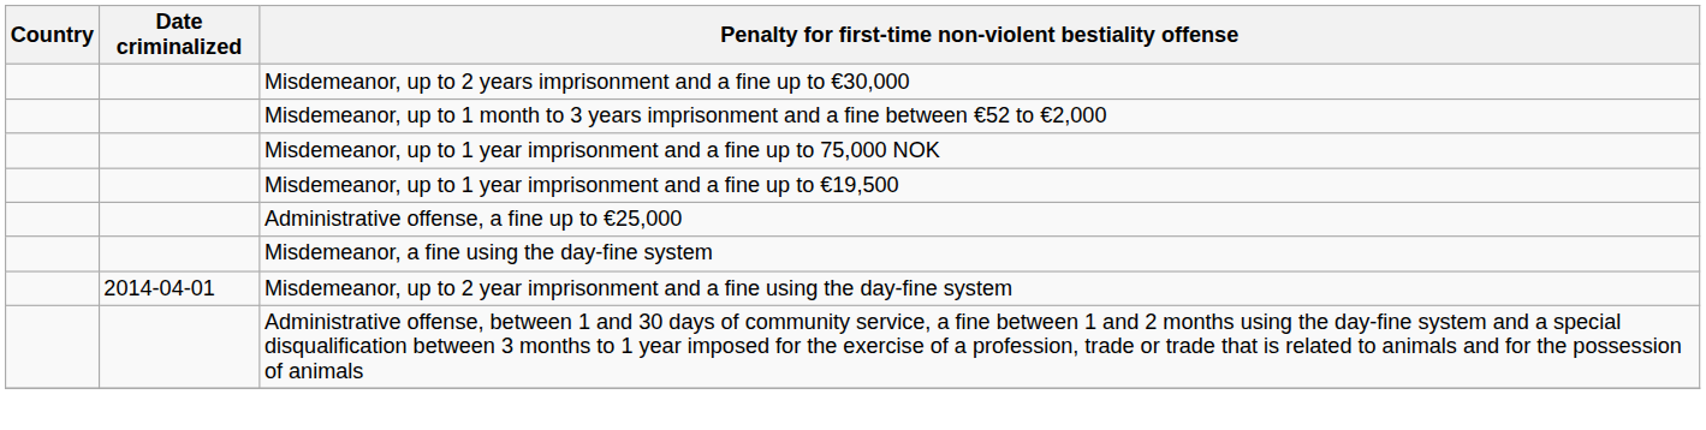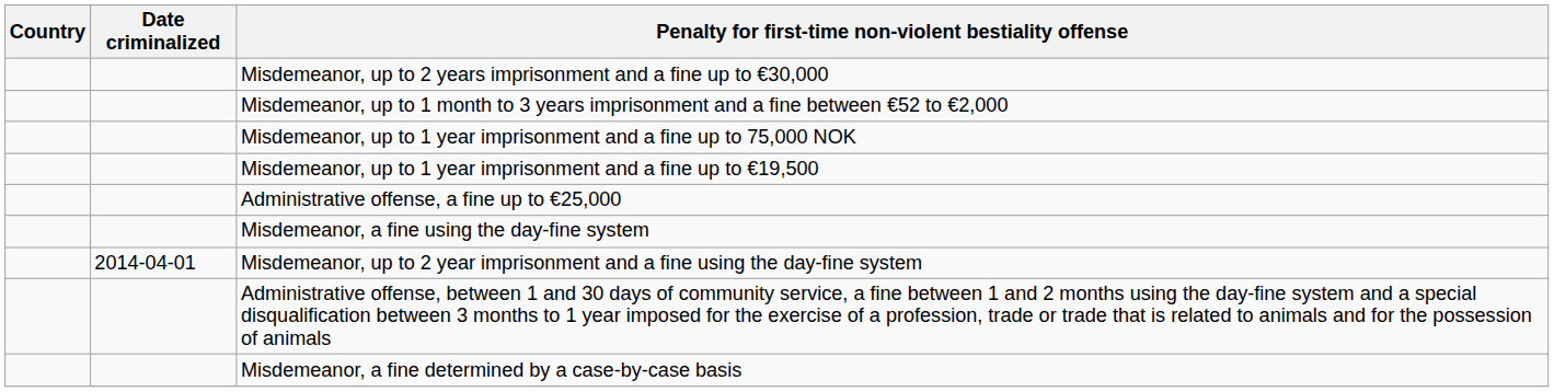 <table class="wikitable sortable">
 <tr>
 <th>Country</th>
 <th>Date criminalized</th>
 <th>Penalty for first-time non-violent bestiality offense</th>
 </tr>
 <tr>
 <td></td>
 <td></td>
 <td data-sort-value="9">Misdemeanor, up to 2 years imprisonment and a fine up to €30,000</td>
 </tr>
 <tr>
 <td></td>
 <td></td>
 <td data-sort-value="5">Misdemeanor, up to 1 month to 3 years imprisonment and a fine between €52 to €2,000</td>
 </tr>
 <tr>
 <td></td>
 <td></td>
 <td data-sort-value="6">Misdemeanor, up to 1 year imprisonment and a fine up to 75,000 NOK</td>
 </tr>
 <tr>
 <td></td>
 <td></td>
 <td data-sort-value="7">Misdemeanor, up to 1 year imprisonment and a fine up to €19,500</td>
 </tr>
 <tr>
 <td></td>
 <td></td>
 <td data-sort-value="3">Administrative offense, a fine up to €25,000</td>
 </tr>
 <tr>
 <td></td>
 <td></td>
 <td data-sort-value="2">Misdemeanor, a fine using the day-fine system</td>
 </tr>
 <tr>
 <td></td>
 <td>2014-04-01</td>
 <td data-sort-value="8">Misdemeanor, up to 2 year imprisonment and a fine using the day-fine system</td>
 </tr>
 <tr>
 <td></td>
 <td></td>
 <td data-sort-value="4">Administrative offense, between 1 and 30 days of community service, a fine between 1 and 2 months using the day-fine system and a special disqualification between 3 months to 1 year imposed for the exercise of a profession, trade or trade that is related to animals and for the possession of animals</td>
 </tr>
 <tr>
+<td></td>
+<td></td>
+<td data-sort-value="1">Misdemeanor, a fine determined by a case-by-case basis</td>
+</tr>
+<tr>
 </tr>
 </table>
